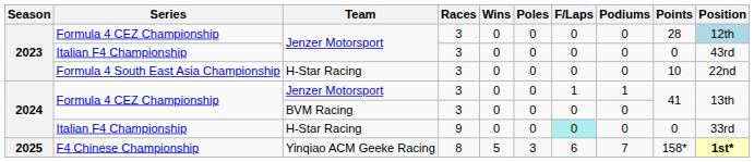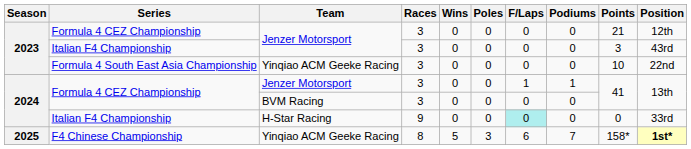 <table class="wikitable" style="font-size: 90%; text-align:center">
 <tr>
 <th>Season</th>
 <th>Series</th>
 <th>Team</th>
 <th>Races</th>
 <th>Wins</th>
 <th>Poles</th>
 <th>F/Laps</th>
 <th>Podiums</th>
 <th>Points</th>
 <th>Position</th>
 </tr>
 <tr>
 <th rowspan="3">2023</th>
 <td align=left><a href='#'>Formula 4 CEZ Championship</a></td>
 <td rowspan="2" align=left><a href='#'>Jenzer Motorsport</a></td>
 <td>3</td>
 <td>0</td>
 <td>0</td>
 <td>0</td>
 <td>0</td>
-<td>28</td>
-<td style="background: lightblue;">12th</td>
+<td>21</td>
+<td>12th</td>
 </tr>
 <tr>
 <td align=left><a href='#'>Italian F4 Championship</a></td>
 <td>3</td>
 <td>0</td>
 <td>0</td>
 <td>0</td>
 <td>0</td>
-<td>0</td>
+<td>3</td>
 <td>43rd</td>
 </tr>
 <tr>
 <td align=left><a href='#'>Formula 4 South East Asia Championship</a></td>
-<td align=left>H-Star Racing</td>
+<td align=left>Yinqiao ACM Geeke Racing</td>
 <td>3</td>
 <td>0</td>
 <td>0</td>
 <td>0</td>
 <td>0</td>
 <td>10</td>
 <td>22nd</td>
 </tr>
 <tr>
 <th rowspan="3">2024</th>
 <td rowspan="2" align=left><a href='#'>Formula 4 CEZ Championship</a></td>
 <td align=left><a href='#'>Jenzer Motorsport</a></td>
 <td>3</td>
 <td>0</td>
 <td>0</td>
 <td>1</td>
 <td>1</td>
 <td rowspan="2">41</td>
 <td rowspan="2">13th</td>
 </tr>
 <tr>
 <td align=left>BVM Racing</td>
 <td>3</td>
 <td>0</td>
 <td>0</td>
 <td>0</td>
 <td>0</td>
 </tr>
 <tr>
 <td align=left><a href='#'>Italian F4 Championship</a></td>
 <td align=left>H-Star Racing</td>
 <td>9</td>
 <td>0</td>
 <td>0</td>
 <td style="background: paleturquoise;">0</td>
 <td>0</td>
 <td>0</td>
 <td>33rd</td>
 </tr>
 <tr>
 <th>2025</th>
 <td align=left><a href='#'>F4 Chinese Championship</a></td>
 <td align=left>Yinqiao ACM Geeke Racing</td>
 <td>8</td>
 <td>5</td>
 <td>3</td>
 <td>6</td>
 <td>7</td>
 <td>158*</td>
 <td style="background:#FFFFBF"><strong>1st*</strong></td>
 </tr>
 </table>
